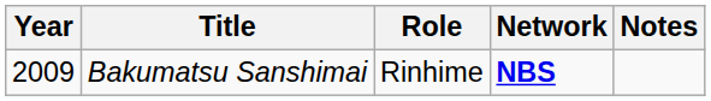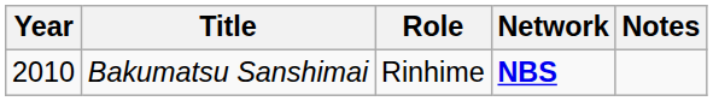 <table class="wikitable">
 <tr>
 <th>Year</th>
 <th>Title</th>
 <th>Role</th>
 <th>Network</th>
 <th>Notes</th>
 </tr>
 <tr>
-<td>2009</td>
+<td>2010</td>
 <td><em>Bakumatsu Sanshimai</em></td>
 <td>Rinhime</td>
 <td><strong><a href='#'>NBS</a></strong></td>
 <td></td>
 </tr>
 </table>
